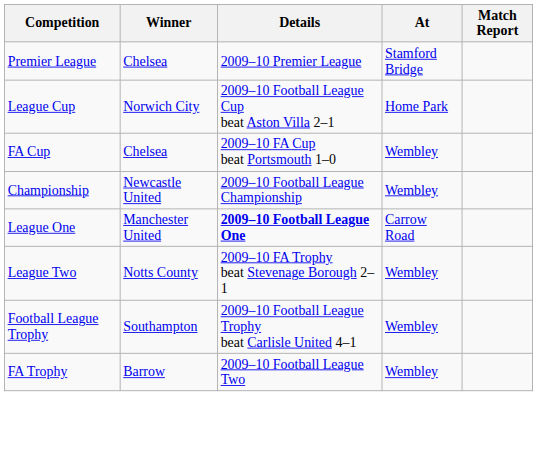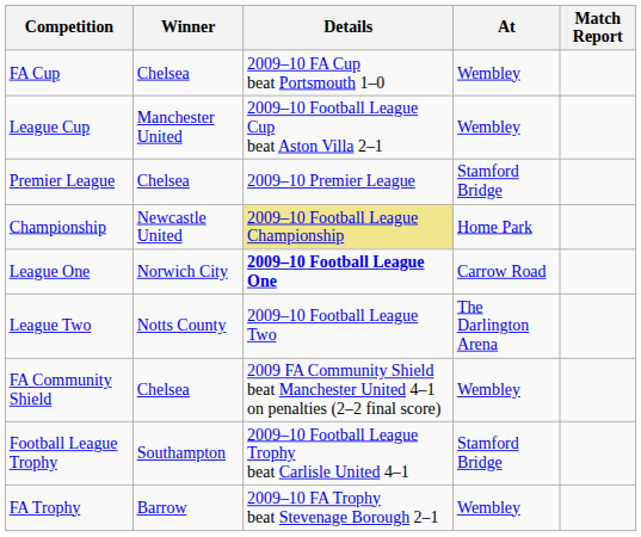 <table class="wikitable">
 <tr>
 <th>Competition</th>
 <th>Winner</th>
 <th>Details</th>
 <th>At</th>
 <th>Match Report</th>
 </tr>
 <tr>
+<td><a href='#'>FA Cup</a></td>
+<td><a href='#'>Chelsea</a></td>
+<td><a href='#'>2009–10 FA Cup</a><br>beat <a href='#'>Portsmouth</a> 1–0</td>
+<td><a href='#'>Wembley</a></td>
+<td></td>
+</tr>
+<tr>
+<td><a href='#'>League Cup</a></td>
+<td><a href='#'>Manchester United</a></td>
+<td><a href='#'>2009–10 Football League Cup</a><br>beat <a href='#'>Aston Villa</a> 2–1</td>
+<td><a href='#'>Wembley</a></td>
+<td></td>
+</tr>
+<tr>
 <td><a href='#'>Premier League</a></td>
 <td><a href='#'>Chelsea</a></td>
 <td><a href='#'>2009–10 Premier League</a></td>
 <td><a href='#'>Stamford Bridge</a></td>
 <td></td>
 </tr>
 <tr>
-<td><a href='#'>League Cup</a></td>
-<td><a href='#'>Norwich City</a></td>
-<td><a href='#'>2009–10 Football League Cup</a><br>beat <a href='#'>Aston Villa</a> 2–1</td>
+<td><a href='#'>Championship</a></td>
+<td><a href='#'>Newcastle United</a></td>
+<td style="background: khaki;"><a href='#'>2009–10 Football League Championship</a></td>
 <td><a href='#'>Home Park</a></td>
 <td></td>
 </tr>
 <tr>
-<td><a href='#'>FA Cup</a></td>
-<td><a href='#'>Chelsea</a></td>
-<td><a href='#'>2009–10 FA Cup</a><br>beat <a href='#'>Portsmouth</a> 1–0</td>
-<td><a href='#'>Wembley</a></td>
-<td></td>
-</tr>
-<tr>
-<td><a href='#'>Championship</a></td>
-<td><a href='#'>Newcastle United</a></td>
-<td><a href='#'>2009–10 Football League Championship</a></td>
-<td><a href='#'>Wembley</a></td>
-<td></td>
-</tr>
-<tr>
 <td><a href='#'>League One</a></td>
-<td><a href='#'>Manchester United</a></td>
+<td><a href='#'>Norwich City</a></td>
 <td><strong><a href='#'>2009–10 Football League One</a></strong></td>
 <td><a href='#'>Carrow Road</a></td>
 <td></td>
 </tr>
 <tr>
 <td><a href='#'>League Two</a></td>
 <td><a href='#'>Notts County</a></td>
-<td><a href='#'>2009–10 FA Trophy</a><br>beat <a href='#'>Stevenage Borough</a> 2–1</td>
+<td><a href='#'>2009–10 Football League Two</a></td>
+<td><a href='#'>The Darlington Arena</a></td>
+<td></td>
+</tr>
+<tr>
+<td><a href='#'>FA Community Shield</a></td>
+<td><a href='#'>Chelsea</a></td>
+<td><a href='#'>2009 FA Community Shield</a><br>beat <a href='#'>Manchester United</a> 4–1 on penalties (2–2 final score)</td>
 <td><a href='#'>Wembley</a></td>
 <td></td>
 </tr>
 <tr>
 <td><a href='#'>Football League Trophy</a></td>
 <td><a href='#'>Southampton</a></td>
 <td><a href='#'>2009–10 Football League Trophy</a><br>beat <a href='#'>Carlisle United</a> 4–1</td>
-<td><a href='#'>Wembley</a></td>
+<td><a href='#'>Stamford Bridge</a></td>
 <td></td>
 </tr>
 <tr>
 <td><a href='#'>FA Trophy</a></td>
 <td><a href='#'>Barrow</a></td>
-<td><a href='#'>2009–10 Football League Two</a></td>
+<td><a href='#'>2009–10 FA Trophy</a><br>beat <a href='#'>Stevenage Borough</a> 2–1</td>
 <td><a href='#'>Wembley</a></td>
 <td></td>
 </tr>
 </table>
